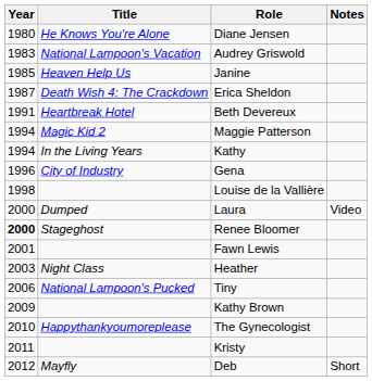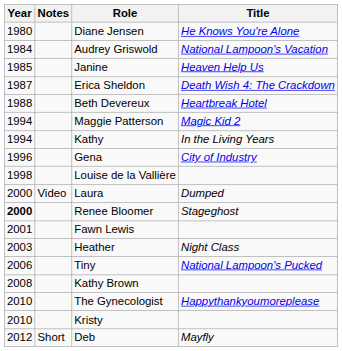 <table class="wikitable sortable">
 <tr>
 <th>Year</th>
+<th class="unsortable">Notes</th>
+<th>Role</th>
 <th>Title</th>
-<th>Role</th>
-<th class="unsortable">Notes</th>
 </tr>
 <tr>
 <td>1980</td>
+<td></td>
+<td>Diane Jensen</td>
 <td><em><a href='#'>He Knows You're Alone</a></em></td>
-<td>Diane Jensen</td>
-<td></td>
 </tr>
 <tr>
-<td>1983</td>
+<td>1984</td>
+<td></td>
+<td>Audrey Griswold</td>
 <td><em><a href='#'>National Lampoon's Vacation</a></em></td>
-<td>Audrey Griswold</td>
-<td></td>
 </tr>
 <tr>
 <td>1985</td>
+<td></td>
+<td>Janine</td>
 <td><em><a href='#'>Heaven Help Us</a></em></td>
-<td>Janine</td>
-<td></td>
 </tr>
 <tr>
 <td>1987</td>
+<td></td>
+<td>Erica Sheldon</td>
 <td><em><a href='#'>Death Wish 4: The Crackdown</a></em></td>
-<td>Erica Sheldon</td>
-<td></td>
 </tr>
 <tr>
-<td>1991</td>
+<td>1988</td>
+<td></td>
+<td>Beth Devereux</td>
 <td><em><a href='#'>Heartbreak Hotel</a></em></td>
-<td>Beth Devereux</td>
-<td></td>
 </tr>
 <tr>
 <td>1994</td>
+<td></td>
+<td>Maggie Patterson</td>
 <td><em><a href='#'>Magic Kid 2</a></em></td>
-<td>Maggie Patterson</td>
-<td></td>
 </tr>
 <tr>
 <td>1994</td>
+<td></td>
+<td>Kathy</td>
 <td><em>In the Living Years</em></td>
-<td>Kathy</td>
-<td></td>
 </tr>
 <tr>
 <td>1996</td>
+<td></td>
+<td>Gena</td>
 <td><em><a href='#'>City of Industry</a></em></td>
-<td>Gena</td>
-<td></td>
 </tr>
 <tr>
 <td>1998</td>
+<td></td>
+<td>Louise de la Vallière</td>
 <td><em></em></td>
-<td>Louise de la Vallière</td>
-<td></td>
 </tr>
 <tr>
 <td>2000</td>
+<td>Video</td>
+<td>Laura</td>
 <td><em>Dumped</em></td>
-<td>Laura</td>
-<td>Video</td>
 </tr>
 <tr>
 <td><strong>2000</strong></td>
+<td></td>
+<td>Renee Bloomer</td>
 <td><em>Stageghost</em></td>
-<td>Renee Bloomer</td>
-<td></td>
 </tr>
 <tr>
 <td>2001</td>
+<td></td>
+<td>Fawn Lewis</td>
 <td><em></em></td>
-<td>Fawn Lewis</td>
-<td></td>
 </tr>
 <tr>
 <td>2003</td>
+<td></td>
+<td>Heather</td>
 <td><em>Night Class</em></td>
-<td>Heather</td>
-<td></td>
 </tr>
 <tr>
 <td>2006</td>
+<td></td>
+<td>Tiny</td>
 <td><em><a href='#'>National Lampoon's Pucked</a></em></td>
-<td>Tiny</td>
-<td></td>
 </tr>
 <tr>
-<td>2009</td>
+<td>2008</td>
+<td></td>
+<td>Kathy Brown</td>
 <td><em></em></td>
-<td>Kathy Brown</td>
-<td></td>
 </tr>
 <tr>
 <td>2010</td>
+<td></td>
+<td>The Gynecologist</td>
 <td><em><a href='#'>Happythankyoumoreplease</a></em></td>
-<td>The Gynecologist</td>
-<td></td>
 </tr>
 <tr>
-<td>2011</td>
+<td>2010</td>
+<td></td>
+<td>Kristy</td>
 <td><em></em></td>
-<td>Kristy</td>
-<td></td>
 </tr>
 <tr>
 <td>2012</td>
+<td>Short</td>
+<td>Deb</td>
 <td><em>Mayfly</em></td>
-<td>Deb</td>
-<td>Short</td>
 </tr>
 </table>
